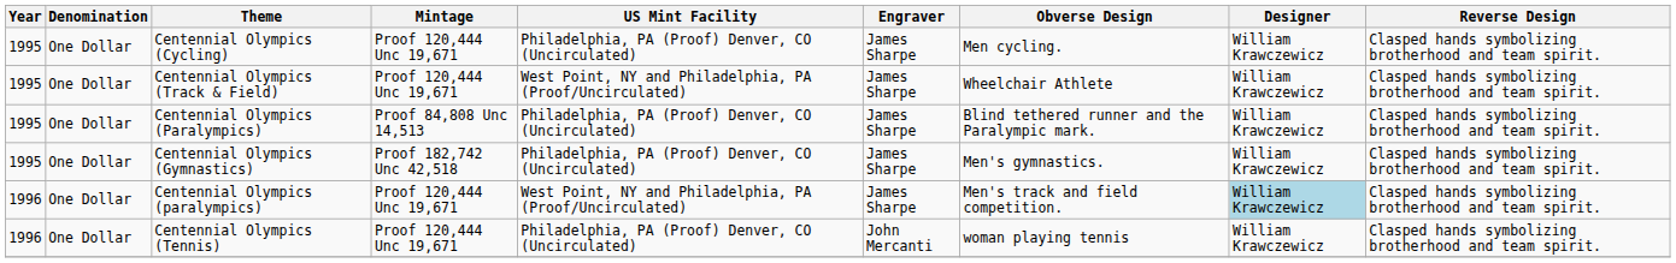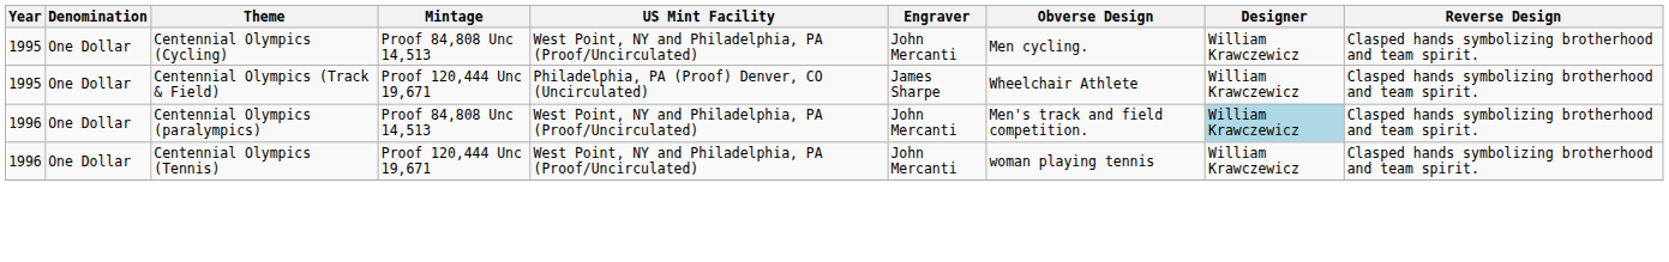 <table class="wikitable">
 <tr>
 <th>Year</th>
 <th>Denomination</th>
 <th>Theme</th>
 <th>Mintage</th>
 <th>US Mint Facility</th>
 <th>Engraver</th>
 <th>Obverse Design</th>
 <th>Designer</th>
 <th>Reverse Design</th>
 </tr>
 <tr>
 <td>1995</td>
 <td>One Dollar</td>
 <td>Centennial Olympics (Cycling)</td>
-<td>Proof 120,444 Unc 19,671</td>
-<td>Philadelphia, PA (Proof) Denver, CO (Uncirculated)</td>
-<td>James Sharpe</td>
+<td>Proof 84,808 Unc 14,513</td>
+<td>West Point, NY and Philadelphia, PA (Proof/Uncirculated)</td>
+<td>John Mercanti</td>
 <td>Men cycling.</td>
 <td>William Krawczewicz</td>
 <td>Clasped hands symbolizing brotherhood and team spirit.</td>
 </tr>
 <tr>
 <td>1995</td>
 <td>One Dollar</td>
 <td>Centennial Olympics (Track & Field)</td>
 <td>Proof 120,444 Unc 19,671</td>
-<td>West Point, NY and Philadelphia, PA (Proof/Uncirculated)</td>
+<td>Philadelphia, PA (Proof) Denver, CO (Uncirculated)</td>
 <td>James Sharpe</td>
 <td>Wheelchair Athlete</td>
-<td>William Krawczewicz</td>
-<td>Clasped hands symbolizing brotherhood and team spirit.</td>
-</tr>
-<tr>
-<td>1995</td>
-<td>One Dollar</td>
-<td>Centennial Olympics (Paralympics)</td>
-<td>Proof 84,808 Unc 14,513</td>
-<td>Philadelphia, PA (Proof) Denver, CO (Uncirculated)</td>
-<td>James Sharpe</td>
-<td>Blind tethered runner and the Paralympic mark.</td>
-<td>William Krawczewicz</td>
-<td>Clasped hands symbolizing brotherhood and team spirit.</td>
-</tr>
-<tr>
-<td>1995</td>
-<td>One Dollar</td>
-<td>Centennial Olympics (Gymnastics)</td>
-<td>Proof 182,742 Unc 42,518</td>
-<td>Philadelphia, PA (Proof) Denver, CO (Uncirculated)</td>
-<td>James Sharpe</td>
-<td>Men's gymnastics.</td>
 <td>William Krawczewicz</td>
 <td>Clasped hands symbolizing brotherhood and team spirit.</td>
 </tr>
 <tr>
 <td>1996</td>
 <td>One Dollar</td>
 <td>Centennial Olympics (paralympics)</td>
-<td>Proof 120,444 Unc 19,671</td>
+<td>Proof 84,808 Unc 14,513</td>
 <td>West Point, NY and Philadelphia, PA (Proof/Uncirculated)</td>
-<td>James Sharpe</td>
+<td>John Mercanti</td>
 <td>Men's track and field competition.</td>
 <td style="background: lightblue;">William Krawczewicz</td>
 <td>Clasped hands symbolizing brotherhood and team spirit.</td>
 </tr>
 <tr>
 <td>1996</td>
 <td>One Dollar</td>
 <td>Centennial Olympics (Tennis)</td>
 <td>Proof 120,444 Unc 19,671</td>
-<td>Philadelphia, PA (Proof) Denver, CO (Uncirculated)</td>
+<td>West Point, NY and Philadelphia, PA (Proof/Uncirculated)</td>
 <td>John Mercanti</td>
 <td>woman playing tennis</td>
 <td>William Krawczewicz</td>
 <td>Clasped hands symbolizing brotherhood and team spirit.</td>
 </tr>
 <tr>
 </tr>
 </table>
